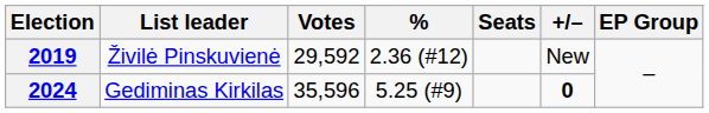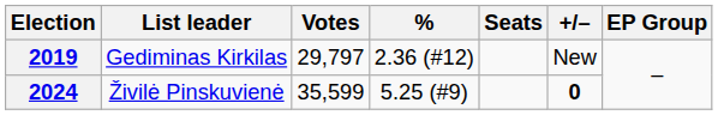 <table class=wikitable style="text-align: center;">
 <tr>
 <th>Election</th>
 <th>List leader</th>
 <th>Votes</th>
 <th>%</th>
 <th>Seats</th>
 <th>+/–</th>
 <th>EP Group</th>
 </tr>
 <tr>
 <th><a href='#'>2019</a></th>
-<td><a href='#'>Živilė Pinskuvienė</a></td>
-<td>29,592</td>
+<td><a href='#'>Gediminas Kirkilas</a></td>
+<td>29,797</td>
 <td>2.36 (#12)</td>
 <td></td>
 <td>New</td>
 <td rowspan=2>–</td>
 </tr>
 <tr>
 <th><a href='#'>2024</a></th>
-<td><a href='#'>Gediminas Kirkilas</a></td>
-<td>35,596</td>
+<td><a href='#'>Živilė Pinskuvienė</a></td>
+<td>35,599</td>
 <td>5.25 (#9)</td>
 <td></td>
 <td><strong> 0</strong></td>
 </tr>
 </table>
